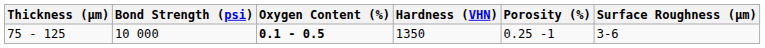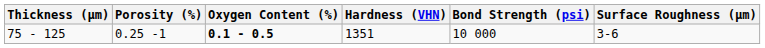 <table class="wikitable">
 <tr>
 <th>Thickness (μm)</th>
-<th>Bond Strength (<a href='#'>psi</a>)</th>
+<th>Porosity (%)</th>
 <th>Oxygen Content (%)</th>
 <th>Hardness (<a href='#'>VHN</a>)</th>
-<th>Porosity (%)</th>
+<th>Bond Strength (<a href='#'>psi</a>)</th>
 <th>Surface Roughness (μm)</th>
 </tr>
 <tr>
 <td>75 - 125</td>
+<td>0.25 -1</td>
+<td><strong>0.1 - 0.5</strong></td>
+<td>1351</td>
 <td>10 000</td>
-<td><strong>0.1 - 0.5</strong></td>
-<td>1350</td>
-<td>0.25 -1</td>
 <td>3-6</td>
 </tr>
 </table>
